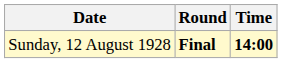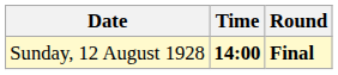 <table class="wikitable">
 <tr>
 <th>Date</th>
+<th>Time</th>
 <th>Round</th>
-<th>Time</th>
 </tr>
 <tr style=background:lemonchiffon>
 <td>Sunday, 12 August 1928</td>
+<td><strong>14:00</strong></td>
 <td><strong>Final</strong></td>
-<td><strong>14:00</strong></td>
 </tr>
 </table>
